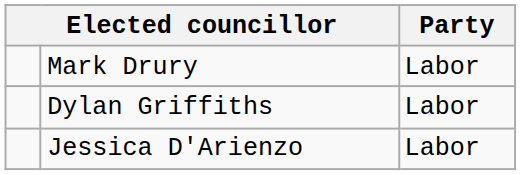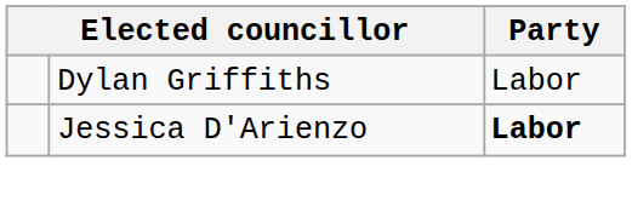 <table class="wikitable" style="float:right;clear:right;width:30%">
 <tr>
 <th colspan="2">Elected councillor</th>
 <th>Party</th>
-</tr>
-<tr>
-<td> </td>
-<td>Mark Drury</td>
-<td>Labor</td>
 </tr>
 <tr>
 <td> </td>
 <td>Dylan Griffiths</td>
 <td>Labor</td>
 </tr>
 <tr>
 <td> </td>
 <td>Jessica D'Arienzo</td>
-<td>Labor</td>
+<td><strong>Labor</strong></td>
 </tr>
 </table>
